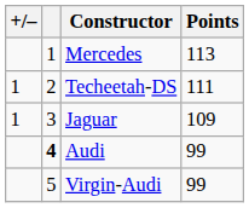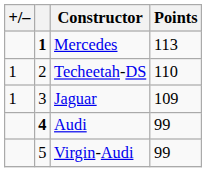 <table class="wikitable" style="font-size: 85%">
 <tr>
 <th scope="col">+/–</th>
 <th scope="col"></th>
 <th scope="col">Constructor</th>
 <th scope="col">Points</th>
 </tr>
 <tr>
 <td align="left"></td>
-<td align="center">1</td>
+<td align="center"><strong>1</strong></td>
 <td> <a href='#'>Mercedes</a></td>
 <td align="left">113</td>
 </tr>
 <tr>
 <td align="left"> 1</td>
 <td align="center">2</td>
 <td> <a href='#'>Techeetah</a>-<a href='#'>DS</a></td>
-<td align="left">111</td>
+<td align="left">110</td>
 </tr>
 <tr>
 <td align="left"> 1</td>
 <td align="center">3</td>
 <td> <a href='#'>Jaguar</a></td>
 <td align="left">109</td>
 </tr>
 <tr>
 <td align="left"></td>
 <td align="center"><strong>4</strong></td>
 <td> <a href='#'>Audi</a></td>
 <td align="left">99</td>
 </tr>
 <tr>
 <td align="left"></td>
 <td align="center">5</td>
 <td> <a href='#'>Virgin</a>-<a href='#'>Audi</a></td>
 <td align="left">99</td>
 </tr>
 <tr>
 </tr>
 </table>
